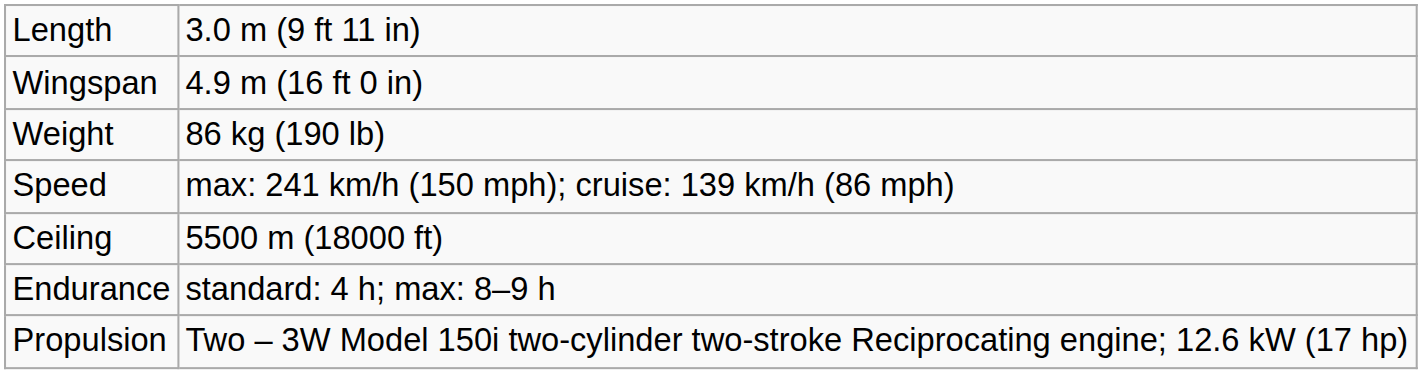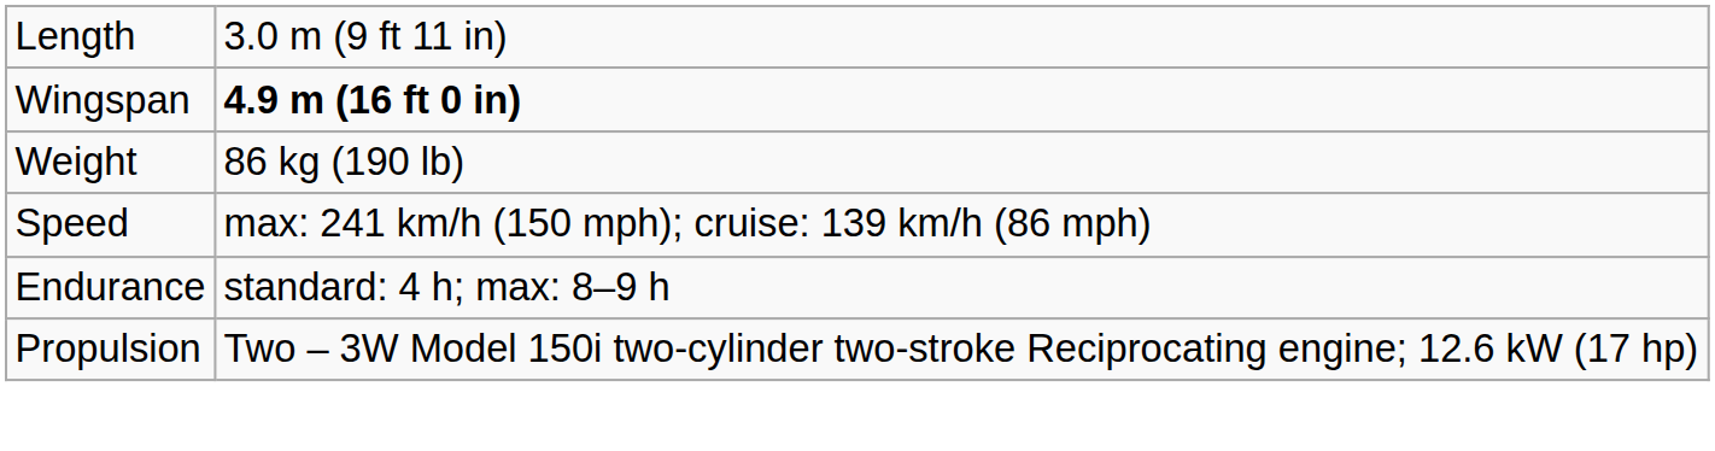 <table class="wikitable">
 <tr>
 <td>Length</td>
 <td>3.0 m (9 ft 11 in) </td>
 </tr>
 <tr>
 <td>Wingspan</td>
-<td>4.9 m (16 ft 0 in) </td>
+<td><strong>4.9 m (16 ft 0 in) </strong></td>
 </tr>
 <tr>
 <td>Weight</td>
 <td>86 kg (190 lb) </td>
 </tr>
 <tr>
 <td>Speed</td>
 <td>max: 241 km/h (150 mph); cruise: 139 km/h (86 mph) </td>
 </tr>
 <tr>
-<td>Ceiling</td>
-<td>5500 m (18000 ft) </td>
-</tr>
-<tr>
 <td>Endurance</td>
 <td>standard: 4 h; max: 8–9 h </td>
 </tr>
 <tr>
 <td>Propulsion</td>
 <td>Two – 3W Model 150i two-cylinder two-stroke Reciprocating engine; 12.6 kW (17 hp) </td>
 </tr>
 </table>
